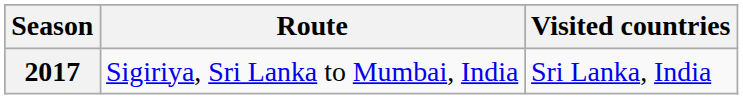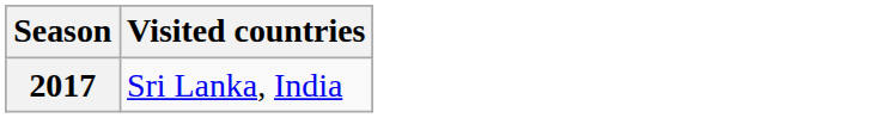 <table class="wikitable">
 <tr>
 <th>Season</th>
-<th>Route</th>
 <th>Visited countries</th>
 </tr>
 <tr>
 <th>2017</th>
-<td><a href='#'>Sigiriya</a>, <a href='#'>Sri Lanka</a> to <a href='#'>Mumbai</a>, <a href='#'>India</a></td>
 <td><a href='#'>Sri Lanka</a>, <a href='#'>India</a></td>
 </tr>
 </table>
